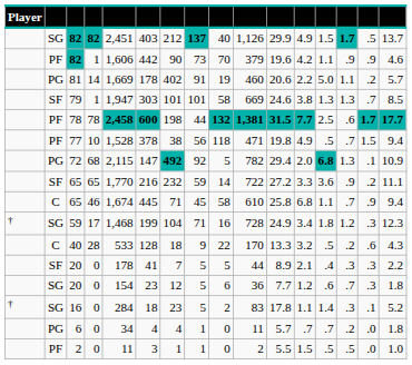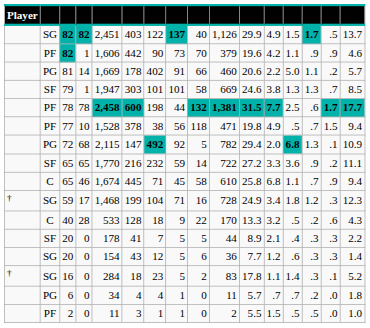 <table class="wikitable sortable" style="font-size: 95%; text-align:right;">
 <tr>
 <th style="background:#010101; color:#FFFFFF; border-top:#00B2A9 3px solid; border-bottom:#00B2A9 3px solid;">Player</th>
 <th style="background:#010101; color:#FFFFFF; border-top:#00B2A9 3px solid; border-bottom:#00B2A9 3px solid;"></th>
 <th style="background:#010101; color:#FFFFFF; border-top:#00B2A9 3px solid; border-bottom:#00B2A9 3px solid;"></th>
 <th style="background:#010101; color:#FFFFFF; border-top:#00B2A9 3px solid; border-bottom:#00B2A9 3px solid;"></th>
 <th style="background:#010101; color:#FFFFFF; border-top:#00B2A9 3px solid; border-bottom:#00B2A9 3px solid;"></th>
 <th style="background:#010101; color:#FFFFFF; border-top:#00B2A9 3px solid; border-bottom:#00B2A9 3px solid;"></th>
 <th style="background:#010101; color:#FFFFFF; border-top:#00B2A9 3px solid; border-bottom:#00B2A9 3px solid;"></th>
 <th style="background:#010101; color:#FFFFFF; border-top:#00B2A9 3px solid; border-bottom:#00B2A9 3px solid;"></th>
 <th style="background:#010101; color:#FFFFFF; border-top:#00B2A9 3px solid; border-bottom:#00B2A9 3px solid;"></th>
 <th style="background:#010101; color:#FFFFFF; border-top:#00B2A9 3px solid; border-bottom:#00B2A9 3px solid;"></th>
 <th style="background:#010101; color:#FFFFFF; border-top:#00B2A9 3px solid; border-bottom:#00B2A9 3px solid;"></th>
 <th style="background:#010101; color:#FFFFFF; border-top:#00B2A9 3px solid; border-bottom:#00B2A9 3px solid;"></th>
 <th style="background:#010101; color:#FFFFFF; border-top:#00B2A9 3px solid; border-bottom:#00B2A9 3px solid;"></th>
 <th style="background:#010101; color:#FFFFFF; border-top:#00B2A9 3px solid; border-bottom:#00B2A9 3px solid;"></th>
 <th style="background:#010101; color:#FFFFFF; border-top:#00B2A9 3px solid; border-bottom:#00B2A9 3px solid;"></th>
 <th style="background:#010101; color:#FFFFFF; border-top:#00B2A9 3px solid; border-bottom:#00B2A9 3px solid;"></th>
 </tr>
 <tr>
 <td style="text-align:left;"></td>
 <td style="text-align:center;">SG</td>
 <td style="background:#00B2A9; color:#010101;"><strong>82</strong></td>
 <td style="background:#00B2A9; color:#010101;"><strong>82</strong></td>
 <td>2,451</td>
 <td>403</td>
-<td>212</td>
+<td>122</td>
 <td style="background:#00B2A9; color:#010101;"><strong>137</strong></td>
 <td>40</td>
 <td>1,126</td>
 <td>29.9</td>
 <td>4.9</td>
 <td>1.5</td>
 <td style="background:#00B2A9; color:#010101;"><strong>1.7</strong></td>
 <td>.5</td>
 <td>13.7</td>
 </tr>
 <tr>
 <td style="text-align:left;"></td>
 <td style="text-align:center;">PF</td>
 <td style="background:#00B2A9; color:#010101;"><strong>82</strong></td>
 <td>1</td>
 <td>1,606</td>
 <td>442</td>
 <td>90</td>
 <td>73</td>
 <td>70</td>
 <td>379</td>
 <td>19.6</td>
 <td>4.2</td>
 <td>1.1</td>
 <td>.9</td>
 <td>.9</td>
 <td>4.6</td>
 </tr>
 <tr>
 <td style="text-align:left;"></td>
 <td style="text-align:center;">PG</td>
 <td>81</td>
 <td>14</td>
 <td>1,669</td>
 <td>178</td>
 <td>402</td>
 <td>91</td>
-<td>19</td>
+<td>66</td>
 <td>460</td>
 <td>20.6</td>
 <td>2.2</td>
 <td>5.0</td>
 <td>1.1</td>
 <td>.2</td>
 <td>5.7</td>
 </tr>
 <tr>
 <td style="text-align:left;"></td>
 <td style="text-align:center;">SF</td>
 <td>79</td>
 <td>1</td>
 <td>1,947</td>
 <td>303</td>
 <td>101</td>
 <td>101</td>
 <td>58</td>
 <td>669</td>
 <td>24.6</td>
 <td>3.8</td>
 <td>1.3</td>
 <td>1.3</td>
 <td>.7</td>
 <td>8.5</td>
 </tr>
 <tr>
 <td style="text-align:left;"></td>
 <td style="text-align:center;">PF</td>
 <td>78</td>
 <td>78</td>
 <td style="background:#00B2A9; color:#010101;"><strong>2,458</strong></td>
 <td style="background:#00B2A9; color:#010101;"><strong>600</strong></td>
 <td>198</td>
 <td>44</td>
 <td style="background:#00B2A9; color:#010101;"><strong>132</strong></td>
 <td style="background:#00B2A9; color:#010101;"><strong>1,381</strong></td>
 <td style="background:#00B2A9; color:#010101;"><strong>31.5</strong></td>
 <td style="background:#00B2A9; color:#010101;"><strong>7.7</strong></td>
 <td>2.5</td>
 <td>.6</td>
 <td style="background:#00B2A9; color:#010101;"><strong>1.7</strong></td>
 <td style="background:#00B2A9; color:#010101;"><strong>17.7</strong></td>
 </tr>
 <tr>
 <td style="text-align:left;"></td>
 <td style="text-align:center;">PF</td>
 <td>77</td>
 <td>10</td>
 <td>1,528</td>
 <td>378</td>
 <td>38</td>
 <td>56</td>
 <td>118</td>
 <td>471</td>
 <td>19.8</td>
 <td>4.9</td>
 <td>.5</td>
 <td>.7</td>
 <td>1.5</td>
 <td>9.4</td>
 </tr>
 <tr>
 <td style="text-align:left;"></td>
 <td style="text-align:center;">PG</td>
 <td>72</td>
 <td>68</td>
 <td>2,115</td>
 <td>147</td>
 <td style="background:#00B2A9; color:#010101;"><strong>492</strong></td>
 <td>92</td>
 <td>5</td>
 <td>782</td>
 <td>29.4</td>
 <td>2.0</td>
 <td style="background:#00B2A9; color:#010101;"><strong>6.8</strong></td>
 <td>1.3</td>
 <td>.1</td>
 <td>10.9</td>
 </tr>
 <tr>
 <td style="text-align:left;"></td>
 <td style="text-align:center;">SF</td>
 <td>65</td>
 <td>65</td>
 <td>1,770</td>
 <td>216</td>
 <td>232</td>
 <td>59</td>
 <td>14</td>
 <td>722</td>
 <td>27.2</td>
 <td>3.3</td>
 <td>3.6</td>
 <td>.9</td>
 <td>.2</td>
 <td>11.1</td>
 </tr>
 <tr>
 <td style="text-align:left;"></td>
 <td style="text-align:center;">C</td>
 <td>65</td>
 <td>46</td>
 <td>1,674</td>
 <td>445</td>
 <td>71</td>
 <td>45</td>
 <td>58</td>
 <td>610</td>
 <td>25.8</td>
 <td>6.8</td>
 <td>1.1</td>
 <td>.7</td>
 <td>.9</td>
 <td>9.4</td>
 </tr>
 <tr>
 <td style="text-align:left;"><sup>†</sup></td>
 <td style="text-align:center;">SG</td>
 <td>59</td>
 <td>17</td>
 <td>1,468</td>
 <td>199</td>
 <td>104</td>
 <td>71</td>
 <td>16</td>
 <td>728</td>
 <td>24.9</td>
 <td>3.4</td>
 <td>1.8</td>
 <td>1.2</td>
 <td>.3</td>
 <td>12.3</td>
 </tr>
 <tr>
 <td style="text-align:left;"></td>
 <td style="text-align:center;">C</td>
 <td>40</td>
 <td>28</td>
 <td>533</td>
 <td>128</td>
 <td>18</td>
 <td>9</td>
 <td>22</td>
 <td>170</td>
 <td>13.3</td>
 <td>3.2</td>
 <td>.5</td>
 <td>.2</td>
 <td>.6</td>
 <td>4.3</td>
 </tr>
 <tr>
 <td style="text-align:left;"></td>
 <td style="text-align:center;">SF</td>
 <td>20</td>
 <td>0</td>
 <td>178</td>
 <td>41</td>
 <td>7</td>
 <td>5</td>
 <td>5</td>
 <td>44</td>
 <td>8.9</td>
 <td>2.1</td>
 <td>.4</td>
 <td>.3</td>
 <td>.3</td>
 <td>2.2</td>
 </tr>
 <tr>
 <td style="text-align:left;"></td>
 <td style="text-align:center;">SG</td>
 <td>20</td>
 <td>0</td>
 <td>154</td>
-<td>23</td>
+<td>43</td>
 <td>12</td>
 <td>5</td>
 <td>6</td>
 <td>36</td>
 <td>7.7</td>
 <td>1.2</td>
 <td>.6</td>
-<td>.7</td>
 <td>.3</td>
-<td>1.8</td>
+<td>.3</td>
+<td>1.4</td>
 </tr>
 <tr>
 <td style="text-align:left;"><sup>†</sup></td>
 <td style="text-align:center;">SG</td>
 <td>16</td>
 <td>0</td>
 <td>284</td>
 <td>18</td>
 <td>23</td>
 <td>5</td>
 <td>2</td>
 <td>83</td>
 <td>17.8</td>
 <td>1.1</td>
 <td>1.4</td>
 <td>.3</td>
 <td>.1</td>
 <td>5.2</td>
 </tr>
 <tr>
 <td style="text-align:left;"></td>
 <td style="text-align:center;">PG</td>
 <td>6</td>
 <td>0</td>
 <td>34</td>
 <td>4</td>
 <td>4</td>
 <td>1</td>
 <td>0</td>
 <td>11</td>
 <td>5.7</td>
 <td>.7</td>
 <td>.7</td>
 <td>.2</td>
 <td>.0</td>
 <td>1.8</td>
 </tr>
 <tr>
 <td style="text-align:left;"></td>
 <td style="text-align:center;">PF</td>
 <td>2</td>
 <td>0</td>
 <td>11</td>
 <td>3</td>
 <td>1</td>
 <td>1</td>
 <td>0</td>
 <td>2</td>
 <td>5.5</td>
 <td>1.5</td>
 <td>.5</td>
 <td>.5</td>
 <td>.0</td>
 <td>1.0</td>
 </tr>
 </table>
